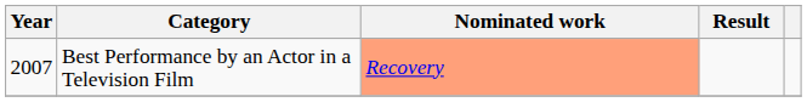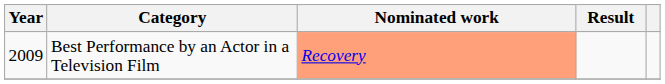 <table class=wikitable>
 <tr>
 <th scope="col" style="width:1em;">Year</th>
 <th scope="col" style="width:29em;">Category</th>
 <th scope="col" style="width:34em;">Nominated work</th>
 <th scope="col" style="width:5em;">Result</th>
 <th scope="col" style="width:1em;"></th>
 </tr>
 <tr>
-<td>2007</td>
+<td>2009</td>
 <td>Best Performance by an Actor in a Television Film</td>
 <td style="background: lightsalmon;"><em><a href='#'>Recovery</a></em></td>
 <td></td>
 <td></td>
 </tr>
 <tr>
 </tr>
 </table>
